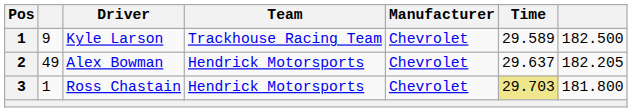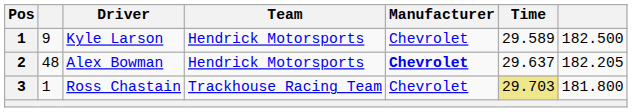 <table class="wikitable" style="font-size:95%">
 <tr>
 <th>Pos</th>
 <th></th>
 <th>Driver</th>
 <th>Team</th>
 <th>Manufacturer</th>
 <th>Time</th>
 <th></th>
 </tr>
 <tr>
 <th>1</th>
 <td>9</td>
 <td><a href='#'>Kyle Larson</a></td>
-<td><a href='#'>Trackhouse Racing Team</a></td>
+<td><a href='#'>Hendrick Motorsports</a></td>
 <td><a href='#'>Chevrolet</a></td>
 <td>29.589</td>
 <td>182.500</td>
 </tr>
 <tr>
 <th>2</th>
-<td>49</td>
+<td>48</td>
 <td><a href='#'>Alex Bowman</a></td>
 <td><a href='#'>Hendrick Motorsports</a></td>
-<td><a href='#'>Chevrolet</a></td>
+<td><strong><a href='#'>Chevrolet</a></strong></td>
 <td>29.637</td>
 <td>182.205</td>
 </tr>
 <tr>
 <th>3</th>
 <td>1</td>
 <td><a href='#'>Ross Chastain</a></td>
-<td><a href='#'>Hendrick Motorsports</a></td>
+<td><a href='#'>Trackhouse Racing Team</a></td>
 <td><a href='#'>Chevrolet</a></td>
 <td style="background: khaki;">29.703</td>
 <td>181.800</td>
 </tr>
 <tr>
 <th colspan="7"></th>
 </tr>
 </table>
